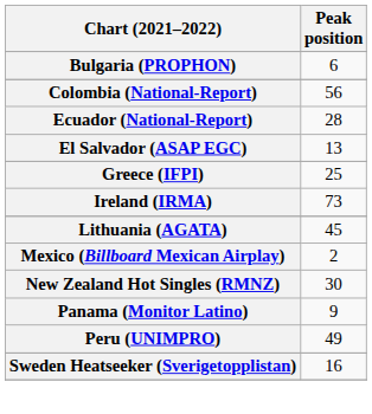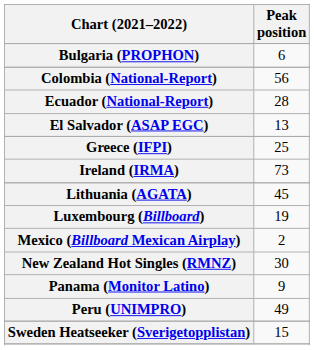 <table class="wikitable sortable plainrowheaders" style="text-align:center">
 <tr>
 <th scope="col">Chart (2021–2022)</th>
 <th scope="col">Peak<br>position</th>
 </tr>
 <tr>
 </tr>
 <tr>
 </tr>
 <tr>
 <th scope="row">Bulgaria (<a href='#'>PROPHON</a>)</th>
 <td>6</td>
 </tr>
 <tr>
 </tr>
 <tr>
 <th scope="row">Colombia (<a href='#'>National-Report</a>)</th>
 <td>56</td>
 </tr>
 <tr>
 <th scope="row">Ecuador (<a href='#'>National-Report</a>)</th>
 <td>28</td>
 </tr>
 <tr>
 <th scope="row">El Salvador (<a href='#'>ASAP EGC</a>)</th>
 <td>13</td>
 </tr>
 <tr>
 </tr>
 <tr>
 </tr>
 <tr>
 <th scope="row">Greece (<a href='#'>IFPI</a>)</th>
 <td>25</td>
 </tr>
 <tr>
 <th scope="row">Ireland (<a href='#'>IRMA</a>)</th>
 <td>73</td>
 </tr>
 <tr>
 </tr>
 <tr>
 <th scope="row">Lithuania (<a href='#'>AGATA</a>)</th>
 <td>45</td>
 </tr>
 <tr>
+<th scope="row">Luxembourg (<em><a href='#'>Billboard</a></em>)</th>
+<td>19</td>
+</tr>
+<tr>
 <th scope="row">Mexico (<a href='#'><em>Billboard</em> Mexican Airplay</a>)</th>
 <td>2</td>
 </tr>
 <tr>
 <th scope="row">New Zealand Hot Singles (<a href='#'>RMNZ</a>)</th>
 <td>30</td>
 </tr>
 <tr>
 <th scope="row">Panama (<a href='#'>Monitor Latino</a>)</th>
 <td>9</td>
 </tr>
 <tr>
 <th scope="row">Peru (<a href='#'>UNIMPRO</a>)</th>
 <td>49</td>
 </tr>
 <tr>
 </tr>
 <tr>
 </tr>
 <tr>
 <th scope="row">Sweden Heatseeker (<a href='#'>Sverigetopplistan</a>)</th>
-<td>16</td>
+<td>15</td>
 </tr>
 <tr>
 </tr>
 <tr>
 </tr>
 <tr>
 </tr>
 <tr>
 </tr>
 <tr>
 </tr>
 </table>
